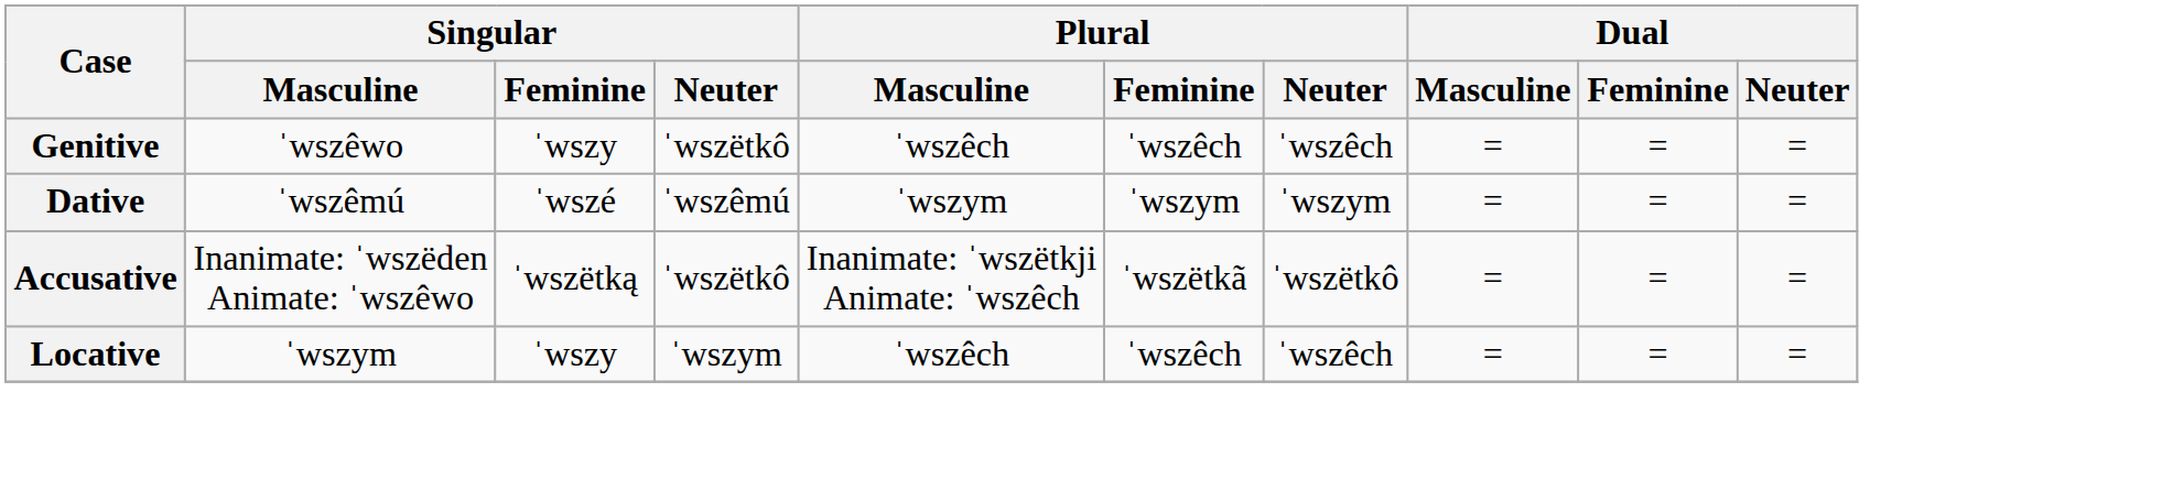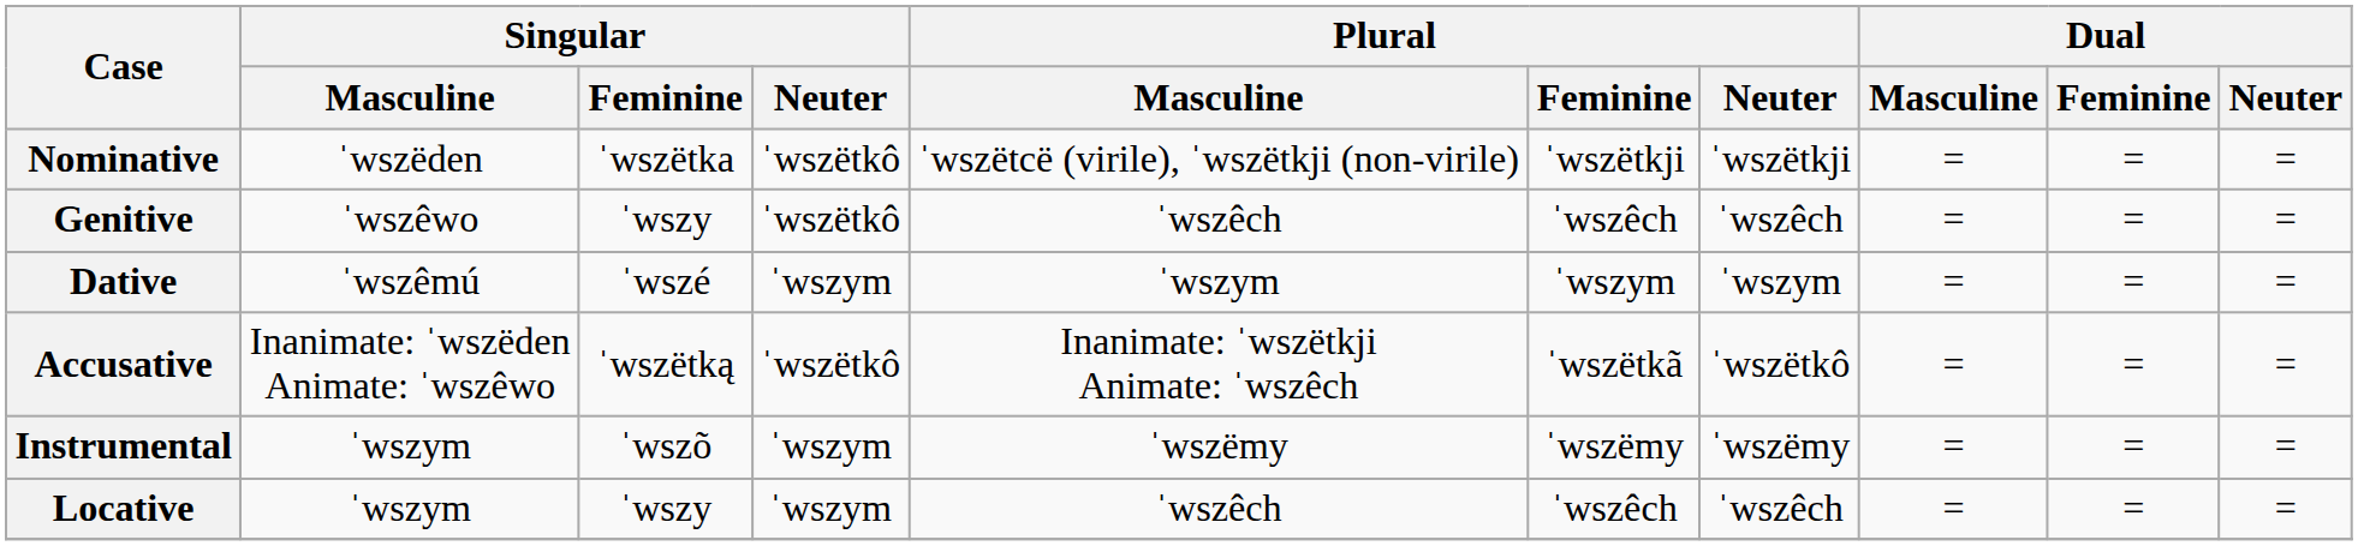 <table class="wikitable" style="text-align:center">
 <tr>
 <th rowspan="2">Case</th>
 <th colspan="3">Singular</th>
 <th colspan="3">Plural</th>
 <th colspan="3">Dual</th>
 </tr>
 <tr>
 <th>Masculine</th>
 <th>Feminine</th>
 <th>Neuter</th>
 <th>Masculine</th>
 <th>Feminine</th>
 <th>Neuter</th>
 <th>Masculine</th>
 <th>Feminine</th>
 <th>Neuter</th>
 </tr>
 <tr>
+<th>Nominative</th>
+<td>ˈwszëden</td>
+<td>ˈwszëtka</td>
+<td>ˈwszëtkô</td>
+<td>ˈwszëtcë (virile), ˈwszëtkji (non-virile)</td>
+<td>ˈwszëtkji</td>
+<td>ˈwszëtkji</td>
+<td>= </td>
+<td>= </td>
+<td>= </td>
+</tr>
+<tr>
 <th>Genitive</th>
 <td>ˈwszêwo</td>
 <td>ˈwszy</td>
 <td>ˈwszëtkô</td>
 <td>ˈwszêch</td>
 <td>ˈwszêch</td>
 <td>ˈwszêch</td>
 <td>= </td>
 <td>= </td>
 <td>= </td>
 </tr>
 <tr>
 <th>Dative</th>
 <td>ˈwszêmú</td>
 <td>ˈwszé</td>
-<td>ˈwszêmú</td>
+<td>ˈwszym</td>
 <td>ˈwszym</td>
 <td>ˈwszym</td>
 <td>ˈwszym</td>
 <td>= </td>
 <td>= </td>
 <td>= </td>
 </tr>
 <tr>
 <th>Accusative</th>
 <td>Inanimate: ˈwszëden<br> Animate: ˈwszêwo</td>
 <td>ˈwszëtką</td>
 <td>ˈwszëtkô</td>
 <td>Inanimate: ˈwszëtkji<br> Animate: ˈwszêch</td>
 <td>ˈwszëtkã</td>
 <td>ˈwszëtkô</td>
 <td>= </td>
 <td>= </td>
 <td>= </td>
 </tr>
 <tr>
+<th>Instrumental</th>
+<td>ˈwszym</td>
+<td>ˈwszõ</td>
+<td>ˈwszym</td>
+<td>ˈwszëmy</td>
+<td>ˈwszëmy</td>
+<td>ˈwszëmy</td>
+<td>= </td>
+<td>= </td>
+<td>= </td>
+</tr>
+<tr>
 <th>Locative</th>
 <td>ˈwszym</td>
 <td>ˈwszy</td>
 <td>ˈwszym</td>
 <td>ˈwszêch</td>
 <td>ˈwszêch</td>
 <td>ˈwszêch</td>
 <td>= </td>
 <td>= </td>
 <td>= </td>
 </tr>
 <tr>
 </tr>
 </table>
